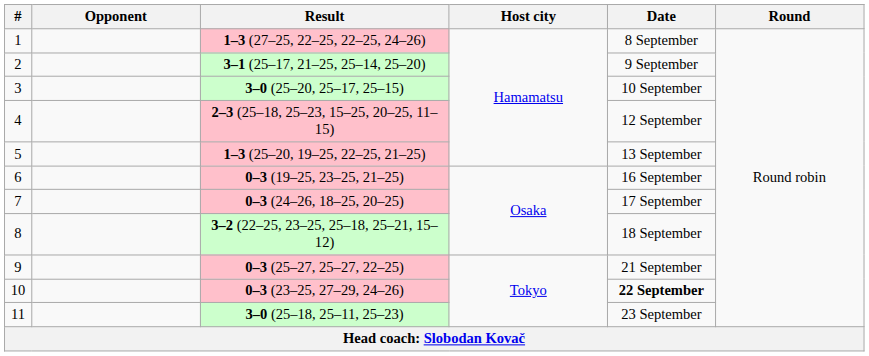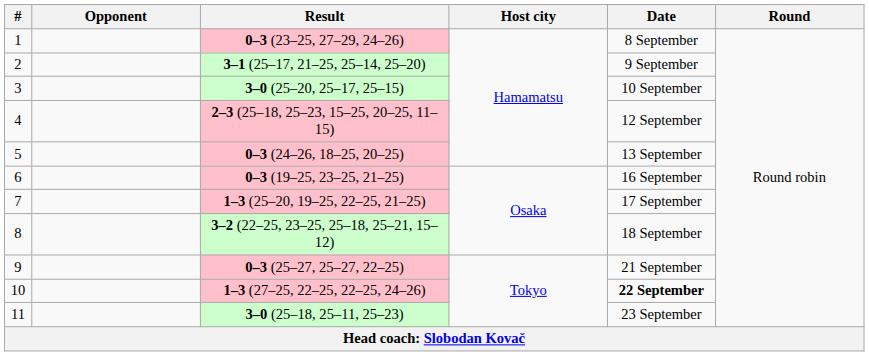 <table class="wikitable" style="text-align: center;font-size:90%;">
 <tr>
 <th width=20>#</th>
 <th width=160>Opponent</th>
 <th width=240>Result</th>
 <th width=150>Host city</th>
 <th width=100>Date</th>
 <th width=140>Round</th>
 </tr>
 <tr>
 <td>1</td>
 <td align=left></td>
-<td bgcolor=pink><strong>1–3</strong> (27–25, 22–25, 22–25, 24–26)</td>
+<td bgcolor=pink><strong>0–3</strong> (23–25, 27–29, 24–26)</td>
 <td rowspan=5> <a href='#'>Hamamatsu</a></td>
 <td>8 September</td>
 <td rowspan=11>Round robin</td>
 </tr>
 <tr>
 <td>2</td>
 <td align=left></td>
 <td bgcolor=ccffcc><strong>3–1</strong> (25–17, 21–25, 25–14, 25–20)</td>
 <td>9 September</td>
 </tr>
 <tr>
 <td>3</td>
 <td align=left></td>
 <td bgcolor=ccffcc><strong>3–0</strong> (25–20, 25–17, 25–15)</td>
 <td>10 September</td>
 </tr>
 <tr>
 <td>4</td>
 <td align=left></td>
 <td bgcolor=pink><strong>2–3</strong> (25–18, 25–23, 15–25, 20–25, 11–15)</td>
 <td>12 September</td>
 </tr>
 <tr>
 <td>5</td>
 <td align=left></td>
-<td bgcolor=pink><strong>1–3</strong> (25–20, 19–25, 22–25, 21–25)</td>
+<td bgcolor=pink><strong>0–3</strong> (24–26, 18–25, 20–25)</td>
 <td>13 September</td>
 </tr>
 <tr>
 <td>6</td>
 <td align=left></td>
 <td bgcolor=pink><strong>0–3</strong> (19–25, 23–25, 21–25)</td>
 <td rowspan=3> <a href='#'>Osaka</a></td>
 <td>16 September</td>
 </tr>
 <tr>
 <td>7</td>
 <td align=left></td>
-<td bgcolor=pink><strong>0–3</strong> (24–26, 18–25, 20–25)</td>
+<td bgcolor=pink><strong>1–3</strong> (25–20, 19–25, 22–25, 21–25)</td>
 <td>17 September</td>
 </tr>
 <tr>
 <td>8</td>
 <td align=left></td>
 <td bgcolor=ccffcc><strong>3–2</strong> (22–25, 23–25, 25–18, 25–21, 15–12)</td>
 <td>18 September</td>
 </tr>
 <tr>
 <td>9</td>
 <td align=left></td>
 <td bgcolor=pink><strong>0–3</strong> (25–27, 25–27, 22–25)</td>
 <td rowspan=3> <a href='#'>Tokyo</a></td>
 <td>21 September</td>
 </tr>
 <tr>
 <td>10</td>
 <td align=left></td>
-<td bgcolor=pink><strong>0–3</strong> (23–25, 27–29, 24–26)</td>
+<td bgcolor=pink><strong>1–3</strong> (27–25, 22–25, 22–25, 24–26)</td>
 <td><strong>22 September</strong></td>
 </tr>
 <tr>
 <td>11</td>
 <td align=left></td>
 <td bgcolor=ccffcc><strong>3–0</strong> (25–18, 25–11, 25–23)</td>
 <td>23 September</td>
 </tr>
 <tr>
 <th colspan=6>Head coach:  <a href='#'>Slobodan Kovač</a></th>
 </tr>
 </table>
